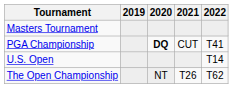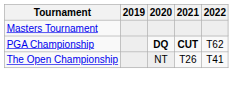 <table class="wikitable" style="font-size:95%;text-align:center;">
 <tr>
 <th>Tournament</th>
 <th>2019</th>
 <th>2020</th>
 <th>2021</th>
 <th>2022</th>
 </tr>
 <tr>
 <td align=left><a href='#'>Masters Tournament</a></td>
 <td style="background:#eeeeee;"></td>
 <td style="background:#eeeeee;"></td>
 <td style="background:#eeeeee;"></td>
 <td style="background:#eeeeee;"></td>
 </tr>
 <tr>
 <td align=left><a href='#'>PGA Championship</a></td>
 <td style="background:#eeeeee;"></td>
 <td><strong>DQ</strong></td>
-<td>CUT</td>
-<td>T41</td>
-</tr>
-<tr>
-<td align=left><a href='#'>U.S. Open</a></td>
-<td style="background:#eeeeee;"></td>
-<td style="background:#eeeeee;"></td>
-<td style="background:#eeeeee;"></td>
-<td>T14</td>
+<td><strong>CUT</strong></td>
+<td>T62</td>
 </tr>
 <tr>
 <td align=left><a href='#'>The Open Championship</a></td>
 <td style="background:#eeeeee;"></td>
 <td style="background:#eeeeee;">NT</td>
 <td>T26</td>
-<td>T62</td>
+<td>T41</td>
 </tr>
 </table>
